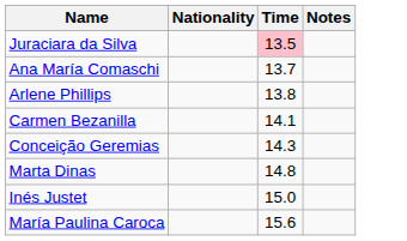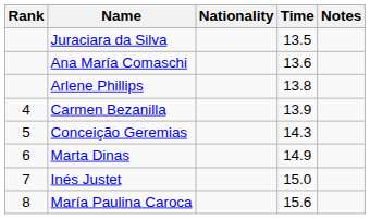 <table class="wikitable sortable" style="text-align:center">
 <tr>
+<th>Rank</th>
 <th>Name</th>
 <th>Nationality</th>
 <th>Time</th>
 <th>Notes</th>
 </tr>
 <tr>
+<td></td>
 <td align=left><a href='#'>Juraciara da Silva</a></td>
 <td align=left></td>
-<td style="background: pink;">13.5</td>
+<td>13.5</td>
 <td></td>
 </tr>
 <tr>
+<td></td>
 <td align=left><a href='#'>Ana María Comaschi</a></td>
 <td align=left></td>
-<td>13.7</td>
+<td>13.6</td>
 <td></td>
 </tr>
 <tr>
+<td></td>
 <td align=left><a href='#'>Arlene Phillips</a></td>
 <td align=left></td>
 <td>13.8</td>
 <td></td>
 </tr>
 <tr>
+<td>4</td>
 <td align=left><a href='#'>Carmen Bezanilla</a></td>
 <td align=left></td>
-<td>14.1</td>
+<td>13.9</td>
 <td></td>
 </tr>
 <tr>
+<td>5</td>
 <td align=left><a href='#'>Conceição Geremias</a></td>
 <td align=left></td>
 <td>14.3</td>
 <td></td>
 </tr>
 <tr>
+<td>6</td>
 <td align=left><a href='#'>Marta Dinas</a></td>
 <td align=left></td>
-<td>14.8</td>
+<td>14.9</td>
 <td></td>
 </tr>
 <tr>
+<td>7</td>
 <td align=left><a href='#'>Inés Justet</a></td>
 <td align=left></td>
 <td>15.0</td>
 <td></td>
 </tr>
 <tr>
+<td>8</td>
 <td align=left><a href='#'>María Paulina Caroca</a></td>
 <td align=left></td>
 <td>15.6</td>
 <td></td>
 </tr>
 </table>
